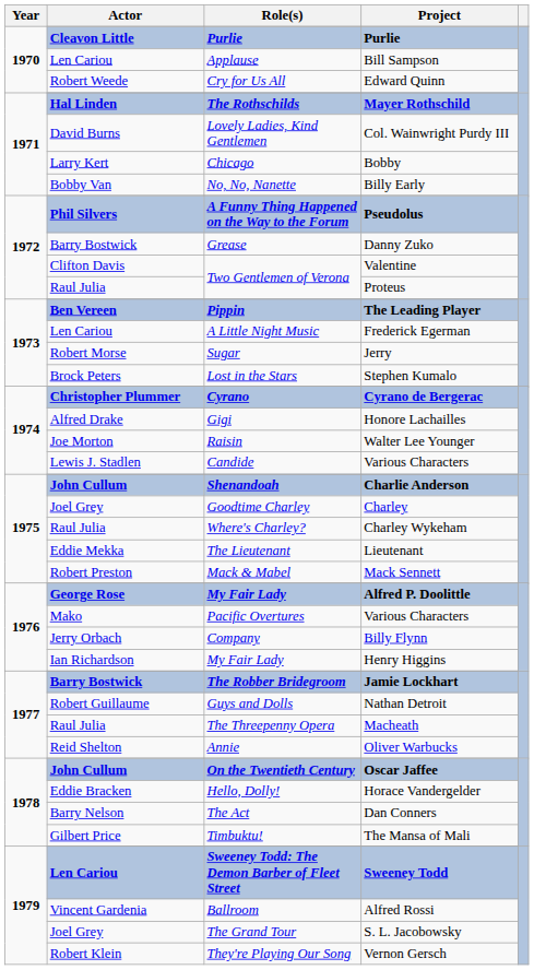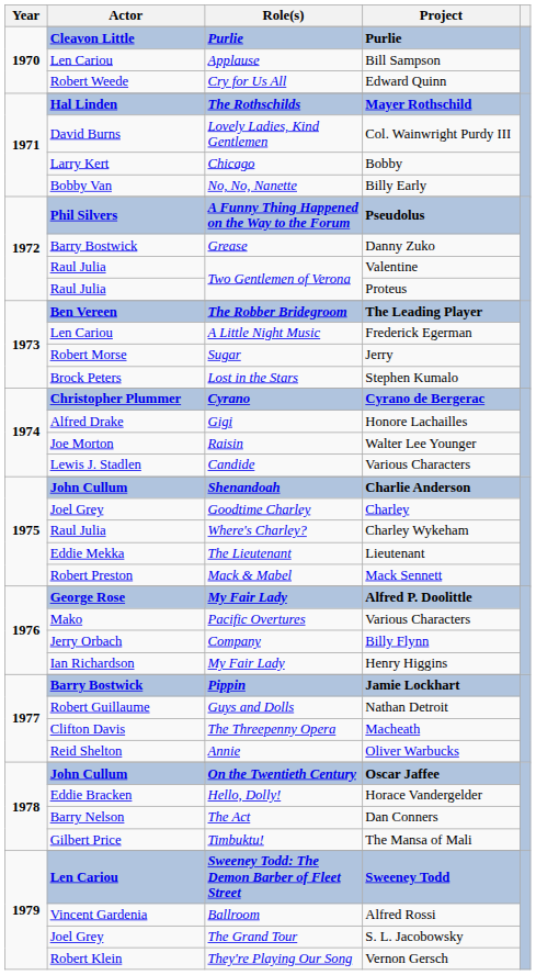 <table class="wikitable sortable">
 <tr>
 <th scope="col" style="width:8%;">Year</th>
 <th scope="col" style="width:30%;">Actor</th>
 <th scope="col" style="width:30%;">Role(s)</th>
 <th scope="col" style="width:30%;">Project</th>
 <th scope="col" style="width:2%;" class="unsortable"></th>
 </tr>
 <tr>
 <td rowspan="4" align="center"><strong>1970</strong> <br> </td>
 </tr>
 <tr style="background:#B0C4DE">
 <td><strong><a href='#'>Cleavon Little</a></strong></td>
 <td><strong><em><a href='#'>Purlie</a></em></strong></td>
 <td><strong>Purlie</strong></td>
 <td rowspan="4" align="center"></td>
 </tr>
 <tr>
 <td><a href='#'>Len Cariou</a></td>
 <td><em><a href='#'>Applause</a></em></td>
 <td>Bill Sampson</td>
 </tr>
 <tr>
 <td><a href='#'>Robert Weede</a></td>
 <td><em><a href='#'>Cry for Us All</a></em></td>
 <td>Edward Quinn</td>
 </tr>
 <tr>
 <td rowspan="5" align="center"><strong>1971</strong> <br> </td>
 </tr>
 <tr style="background:#B0C4DE">
 <td><strong><a href='#'>Hal Linden</a></strong></td>
 <td><strong><em><a href='#'>The Rothschilds</a></em></strong></td>
 <td><strong><a href='#'>Mayer Rothschild</a></strong></td>
 <td rowspan="5" align="center"></td>
 </tr>
 <tr>
 <td><a href='#'>David Burns</a></td>
 <td><em><a href='#'>Lovely Ladies, Kind Gentlemen</a></em></td>
 <td>Col. Wainwright Purdy III</td>
 </tr>
 <tr>
 <td><a href='#'>Larry Kert</a></td>
 <td><em><a href='#'>Chicago</a></em></td>
 <td>Bobby</td>
 </tr>
 <tr>
 <td><a href='#'>Bobby Van</a></td>
 <td><em><a href='#'>No, No, Nanette</a></em></td>
 <td>Billy Early</td>
 </tr>
 <tr>
 <td rowspan="5" align="center"><strong>1972</strong> <br> </td>
 </tr>
 <tr style="background:#B0C4DE">
 <td><strong><a href='#'>Phil Silvers</a></strong></td>
 <td><strong><em><a href='#'>A Funny Thing Happened on the Way to the Forum</a></em></strong></td>
 <td><strong>Pseudolus</strong></td>
 <td rowspan="5" align="center"></td>
 </tr>
 <tr>
 <td><a href='#'>Barry Bostwick</a></td>
 <td><em><a href='#'>Grease</a></em></td>
 <td>Danny Zuko</td>
 </tr>
 <tr>
-<td><a href='#'>Clifton Davis</a></td>
+<td><a href='#'>Raul Julia</a></td>
 <td rowspan="2"><em><a href='#'>Two Gentlemen of Verona</a></em></td>
 <td>Valentine</td>
 </tr>
 <tr>
 <td><a href='#'>Raul Julia</a></td>
 <td>Proteus</td>
 </tr>
 <tr>
 <td rowspan="5" align="center"><strong>1973</strong> <br> </td>
 </tr>
 <tr style="background:#B0C4DE">
 <td><strong><a href='#'>Ben Vereen</a></strong></td>
-<td><strong><em><a href='#'>Pippin</a></em></strong></td>
+<td><strong><em><a href='#'>The Robber Bridegroom</a></em></strong></td>
 <td><strong>The Leading Player</strong></td>
 <td rowspan="5" align="center"></td>
 </tr>
 <tr>
 <td><a href='#'>Len Cariou</a></td>
 <td><em><a href='#'>A Little Night Music</a></em></td>
 <td>Frederick Egerman</td>
 </tr>
 <tr>
 <td><a href='#'>Robert Morse</a></td>
 <td><em><a href='#'>Sugar</a></em></td>
 <td>Jerry</td>
 </tr>
 <tr>
 <td><a href='#'>Brock Peters</a></td>
 <td><em><a href='#'>Lost in the Stars</a></em></td>
 <td>Stephen Kumalo</td>
 </tr>
 <tr>
 <td rowspan="5" align="center"><strong>1974</strong> <br> </td>
 </tr>
 <tr style="background:#B0C4DE">
 <td><strong><a href='#'>Christopher Plummer</a></strong></td>
 <td><strong><em><a href='#'>Cyrano</a></em></strong></td>
 <td><strong><a href='#'>Cyrano de Bergerac</a></strong></td>
 <td rowspan="5" align="center"></td>
 </tr>
 <tr>
 <td><a href='#'>Alfred Drake</a></td>
 <td><em><a href='#'>Gigi</a></em></td>
 <td>Honore Lachailles</td>
 </tr>
 <tr>
 <td><a href='#'>Joe Morton</a></td>
 <td><em><a href='#'>Raisin</a></em></td>
 <td>Walter Lee Younger</td>
 </tr>
 <tr>
 <td><a href='#'>Lewis J. Stadlen</a></td>
 <td><em><a href='#'>Candide</a></em></td>
 <td>Various Characters</td>
 </tr>
 <tr>
 <td rowspan="6" align="center"><strong>1975</strong> <br> </td>
 </tr>
 <tr style="background:#B0C4DE">
 <td><strong><a href='#'>John Cullum</a></strong></td>
 <td><strong><em><a href='#'>Shenandoah</a></em></strong></td>
 <td><strong>Charlie Anderson</strong></td>
 <td rowspan="6" align="center"></td>
 </tr>
 <tr>
 <td><a href='#'>Joel Grey</a></td>
 <td><em><a href='#'>Goodtime Charley</a></em></td>
 <td><a href='#'>Charley</a></td>
 </tr>
 <tr>
 <td><a href='#'>Raul Julia</a></td>
 <td><em><a href='#'>Where's Charley?</a></em></td>
 <td>Charley Wykeham</td>
 </tr>
 <tr>
 <td><a href='#'>Eddie Mekka</a></td>
 <td><em><a href='#'>The Lieutenant</a></em></td>
 <td>Lieutenant</td>
 </tr>
 <tr>
 <td><a href='#'>Robert Preston</a></td>
 <td><em><a href='#'>Mack & Mabel</a></em></td>
 <td><a href='#'>Mack Sennett</a></td>
 </tr>
 <tr>
 <td rowspan="5" align="center"><strong>1976</strong> <br> </td>
 </tr>
 <tr style="background:#B0C4DE">
 <td><strong><a href='#'>George Rose</a></strong></td>
 <td><strong><em><a href='#'>My Fair Lady</a></em></strong></td>
 <td><strong>Alfred P. Doolittle</strong></td>
 <td rowspan="5" align="center"></td>
 </tr>
 <tr>
 <td><a href='#'>Mako</a></td>
 <td><em><a href='#'>Pacific Overtures</a></em></td>
 <td>Various Characters</td>
 </tr>
 <tr>
 <td><a href='#'>Jerry Orbach</a></td>
 <td><em><a href='#'>Company</a></em></td>
 <td><a href='#'>Billy Flynn</a></td>
 </tr>
 <tr>
 <td><a href='#'>Ian Richardson</a></td>
 <td><em><a href='#'>My Fair Lady</a></em></td>
 <td>Henry Higgins</td>
 </tr>
 <tr>
 <td rowspan="5" align="center"><strong>1977</strong> <br> </td>
 </tr>
 <tr style="background:#B0C4DE">
 <td><strong><a href='#'>Barry Bostwick</a></strong></td>
-<td><strong><em><a href='#'>The Robber Bridegroom</a></em></strong></td>
+<td><strong><em><a href='#'>Pippin</a></em></strong></td>
 <td><strong>Jamie Lockhart</strong></td>
 <td rowspan="5" align="center"></td>
 </tr>
 <tr>
 <td><a href='#'>Robert Guillaume</a></td>
 <td><em><a href='#'>Guys and Dolls</a></em></td>
 <td>Nathan Detroit</td>
 </tr>
 <tr>
-<td><a href='#'>Raul Julia</a></td>
+<td><a href='#'>Clifton Davis</a></td>
 <td><em><a href='#'>The Threepenny Opera</a></em></td>
 <td><a href='#'>Macheath</a></td>
 </tr>
 <tr>
 <td><a href='#'>Reid Shelton</a></td>
 <td><em><a href='#'>Annie</a></em></td>
 <td><a href='#'>Oliver Warbucks</a></td>
 </tr>
 <tr>
 <td rowspan="5" align="center"><strong>1978</strong> <br> </td>
 </tr>
 <tr style="background:#B0C4DE">
 <td><strong><a href='#'>John Cullum</a></strong></td>
 <td><strong><em><a href='#'>On the Twentieth Century</a></em></strong></td>
 <td><strong>Oscar Jaffee</strong></td>
 <td rowspan="5" align="center"></td>
 </tr>
 <tr>
 <td><a href='#'>Eddie Bracken</a></td>
 <td><em><a href='#'>Hello, Dolly!</a></em></td>
 <td>Horace Vandergelder</td>
 </tr>
 <tr>
 <td><a href='#'>Barry Nelson</a></td>
 <td><em><a href='#'>The Act</a></em></td>
 <td>Dan Conners</td>
 </tr>
 <tr>
 <td><a href='#'>Gilbert Price</a></td>
 <td><em><a href='#'>Timbuktu!</a></em></td>
 <td>The Mansa of Mali</td>
 </tr>
 <tr>
 <td rowspan="5" align="center"><strong>1979</strong> <br> </td>
 </tr>
 <tr style="background:#B0C4DE">
 <td><strong><a href='#'>Len Cariou</a></strong></td>
 <td><strong><em><a href='#'>Sweeney Todd: The Demon Barber of Fleet Street</a></em></strong></td>
 <td><strong><a href='#'>Sweeney Todd</a></strong></td>
 <td rowspan="5" align="center"></td>
 </tr>
 <tr>
 <td><a href='#'>Vincent Gardenia</a></td>
 <td><em><a href='#'>Ballroom</a></em></td>
 <td>Alfred Rossi</td>
 </tr>
 <tr>
 <td><a href='#'>Joel Grey</a></td>
 <td><em><a href='#'>The Grand Tour</a></em></td>
 <td>S. L. Jacobowsky</td>
 </tr>
 <tr>
 <td><a href='#'>Robert Klein</a></td>
 <td><em><a href='#'>They're Playing Our Song</a></em></td>
 <td>Vernon Gersch</td>
 </tr>
 </table>
